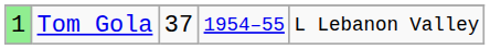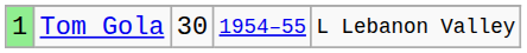 <table class="wikitable">
 <tr>
 </tr>
 <tr>
 <td style="background: lightgreen;">1</td>
 <td><a href='#'>Tom Gola</a></td>
-<td>37</td>
+<td>30</td>
 <td style="font-size:80%;"><a href='#'>1954–55</a></td>
 <td style="font-size:80%;">L Lebanon Valley</td>
 </tr>
 </table>
